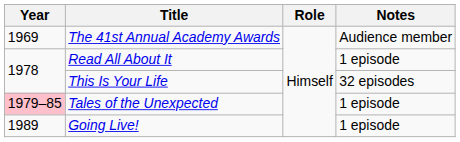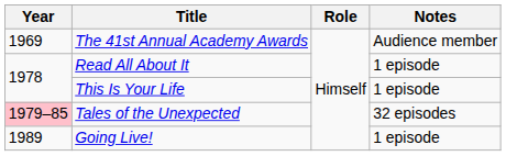 <table class="wikitable sortable">
 <tr>
 <th>Year</th>
 <th>Title</th>
 <th>Role</th>
 <th>Notes</th>
 </tr>
 <tr>
 <td>1969</td>
 <td><a href='#'><em>The 41st Annual Academy Awards</em></a></td>
 <td rowspan="5">Himself</td>
 <td>Audience member</td>
 </tr>
 <tr>
 <td rowspan="2">1978</td>
 <td><a href='#'><em>Read All About It</em></a></td>
 <td>1 episode</td>
 </tr>
 <tr>
 <td><a href='#'><em>This Is Your Life</em></a></td>
-<td>32 episodes</td>
+<td>1 episode</td>
 </tr>
 <tr>
 <td style="background: pink;">1979–85</td>
 <td><a href='#'><em>Tales of the Unexpected</em></a></td>
-<td>1 episode</td>
+<td>32 episodes</td>
 </tr>
 <tr>
 <td>1989</td>
 <td><em><a href='#'>Going Live!</a></em></td>
 <td>1 episode</td>
 </tr>
 </table>
